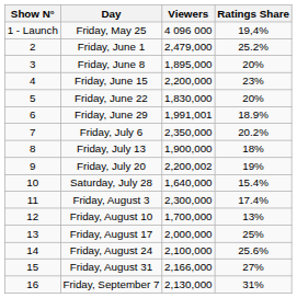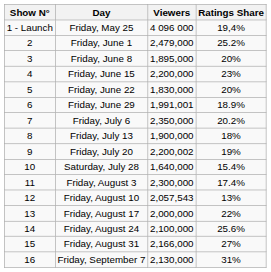 <table class="wikitable sortable centre" style="text-align:center;font-size:90%;">
 <tr>
 <th>Show N°</th>
 <th>Day</th>
 <th>Viewers</th>
 <th>Ratings Share</th>
 </tr>
 <tr>
 <td>1 - Launch</td>
 <td>Friday, May 25</td>
 <td><span>4 096 000</span></td>
 <td>19,4%</td>
 </tr>
 <tr>
 <td>2</td>
 <td>Friday, June 1</td>
 <td>2,479,000</td>
 <td>25.2%</td>
 </tr>
 <tr>
 <td>3</td>
 <td>Friday, June 8</td>
 <td>1,895,000</td>
 <td>20%</td>
 </tr>
 <tr>
 <td>4</td>
 <td>Friday, June 15</td>
 <td>2,200,000</td>
 <td>23%</td>
 </tr>
 <tr>
 <td>5</td>
 <td>Friday, June 22</td>
 <td>1,830,000</td>
 <td>20%</td>
 </tr>
 <tr>
 <td>6</td>
 <td>Friday, June 29</td>
 <td>1,991,001</td>
 <td>18.9%</td>
 </tr>
 <tr>
 <td>7</td>
 <td>Friday, July 6</td>
 <td>2,350,000</td>
 <td>20.2%</td>
 </tr>
 <tr>
 <td>8</td>
 <td>Friday, July 13</td>
 <td>1,900,000</td>
 <td>18%</td>
 </tr>
 <tr>
 <td>9</td>
 <td>Friday, July 20</td>
 <td>2,200,002</td>
 <td>19%</td>
 </tr>
 <tr>
 <td>10</td>
 <td>Saturday, July 28</td>
 <td>1,640,000</td>
 <td>15.4%</td>
 </tr>
 <tr>
 <td>11</td>
 <td>Friday, August 3</td>
 <td>2,300,000</td>
 <td>17.4%</td>
 </tr>
 <tr>
 <td>12</td>
 <td>Friday, August 10</td>
-<td><span>1,700,000</span></td>
+<td><span>2,057,543</span></td>
 <td><span>13%</span></td>
 </tr>
 <tr>
 <td>13</td>
 <td>Friday, August 17</td>
 <td>2,000,000</td>
-<td>25%</td>
+<td>22%</td>
 </tr>
 <tr>
 <td>14</td>
 <td>Friday, August 24</td>
 <td>2,100,000</td>
 <td>25.6%</td>
 </tr>
 <tr>
 <td>15</td>
 <td>Friday, August 31</td>
 <td>2,166,000</td>
 <td>27%</td>
 </tr>
 <tr>
 <td>16</td>
 <td>Friday, September 7</td>
 <td>2,130,000</td>
 <td><span>31%</span></td>
 </tr>
 </table>
